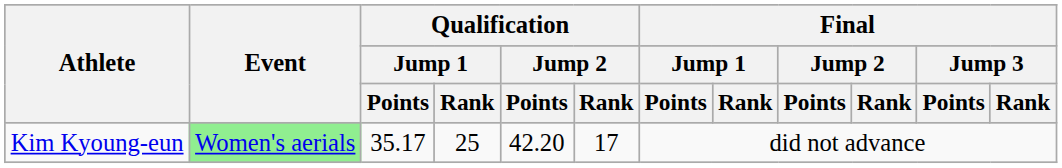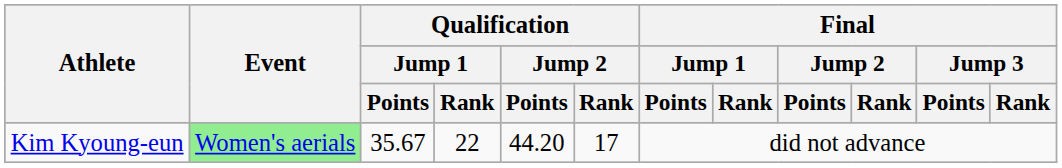 <table class="wikitable" style="font-size:90%">
 <tr>
 <th rowspan="3">Athlete</th>
 <th rowspan="3">Event</th>
 <th colspan=4>Qualification</th>
 <th colspan=6>Final</th>
 </tr>
 <tr style="font-size:95%">
 <th colspan=2>Jump 1</th>
 <th colspan=2>Jump 2</th>
 <th colspan=2>Jump 1</th>
 <th colspan=2>Jump 2</th>
 <th colspan=2>Jump 3</th>
 </tr>
 <tr style="font-size:95%">
 <th>Points</th>
 <th>Rank</th>
 <th>Points</th>
 <th>Rank</th>
 <th>Points</th>
 <th>Rank</th>
 <th>Points</th>
 <th>Rank</th>
 <th>Points</th>
 <th>Rank</th>
 </tr>
 <tr align=center>
 <td align=left><a href='#'>Kim Kyoung-eun</a></td>
 <td align=left style="background: lightgreen;"><a href='#'>Women's aerials</a></td>
-<td>35.17</td>
-<td>25</td>
-<td>42.20</td>
+<td>35.67</td>
+<td>22</td>
+<td>44.20</td>
 <td>17</td>
 <td colspan=6>did not advance</td>
 </tr>
 </table>
